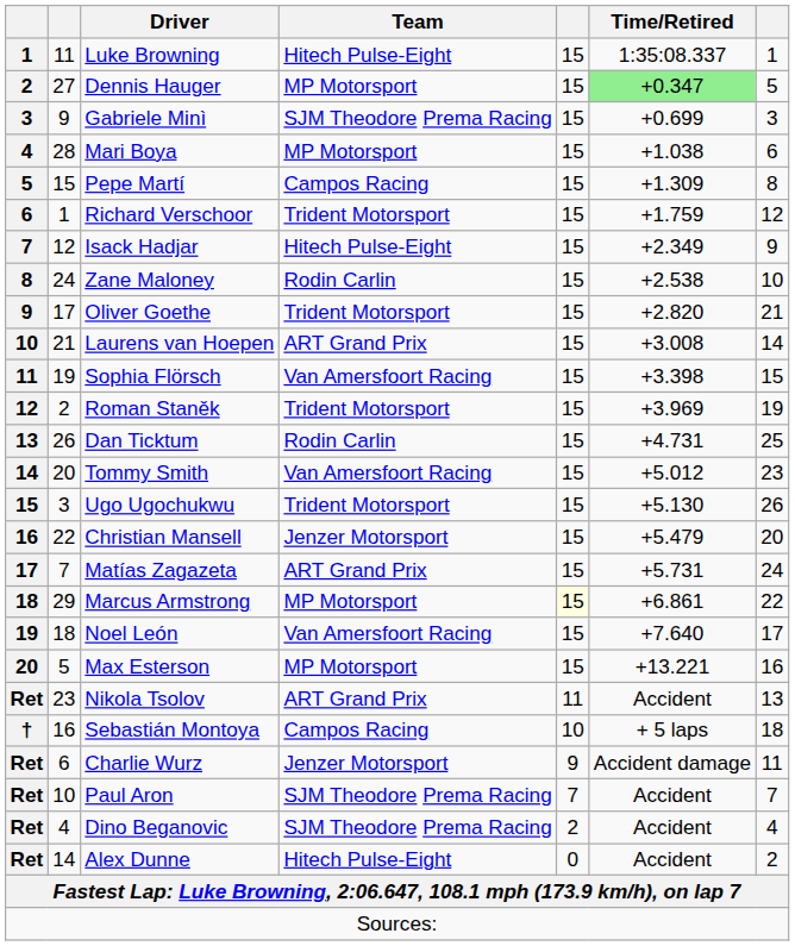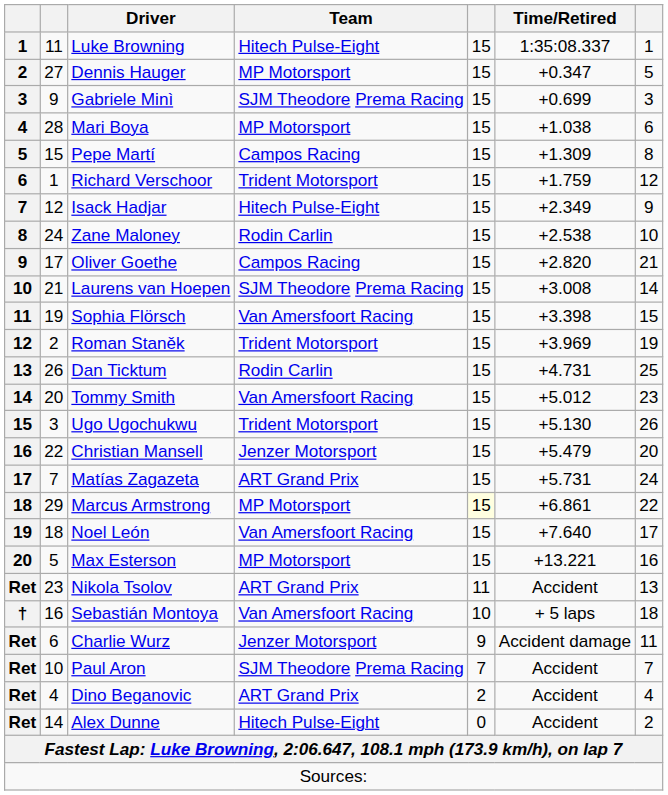 <table class="wikitable" style="font-size:90%;">
 <tr>
 <th scope="col"></th>
 <th scope="col"></th>
 <th scope="col">Driver</th>
 <th scope="col">Team</th>
 <th scope="col"></th>
 <th scope="col">Time/Retired</th>
 <th scope="col"></th>
 </tr>
 <tr>
 <th scope="row">1</th>
 <td align="center">11</td>
 <td> <a href='#'>Luke Browning</a></td>
 <td><a href='#'>Hitech Pulse-Eight</a></td>
 <td align="center">15</td>
 <td align="center">1:35:08.337</td>
 <td align="center">1</td>
 </tr>
 <tr>
 <th scope="row">2</th>
 <td align="center">27</td>
 <td> <a href='#'>Dennis Hauger</a></td>
 <td><a href='#'>MP Motorsport</a></td>
 <td align="center">15</td>
-<td align="center" style="background: lightgreen;">+0.347</td>
+<td align="center">+0.347</td>
 <td align="center">5</td>
 </tr>
 <tr>
 <th scope="row">3</th>
 <td align="center">9</td>
 <td> <a href='#'>Gabriele Minì</a></td>
 <td><a href='#'>SJM Theodore</a> <a href='#'>Prema Racing</a></td>
 <td align="center">15</td>
 <td align="center">+0.699</td>
 <td align="center">3</td>
 </tr>
 <tr>
 <th scope="row">4</th>
 <td align="center">28</td>
 <td> <a href='#'>Mari Boya</a></td>
 <td><a href='#'>MP Motorsport</a></td>
 <td align="center">15</td>
 <td align="center">+1.038</td>
 <td align="center">6</td>
 </tr>
 <tr>
 <th scope="row">5</th>
 <td align="center">15</td>
 <td> <a href='#'>Pepe Martí</a></td>
 <td><a href='#'>Campos Racing</a></td>
 <td align="center">15</td>
 <td align="center">+1.309</td>
 <td align="center">8</td>
 </tr>
 <tr>
 <th scope="row">6</th>
 <td align="center">1</td>
 <td> <a href='#'>Richard Verschoor</a></td>
 <td><a href='#'>Trident Motorsport</a></td>
 <td align="center">15</td>
 <td align="center">+1.759</td>
 <td align="center">12</td>
 </tr>
 <tr>
 <th scope="row">7</th>
 <td align="center">12</td>
 <td> <a href='#'>Isack Hadjar</a></td>
 <td><a href='#'>Hitech Pulse-Eight</a></td>
 <td align="center">15</td>
 <td align="center">+2.349</td>
 <td align="center">9</td>
 </tr>
 <tr>
 <th scope="row">8</th>
 <td align="center">24</td>
 <td> <a href='#'>Zane Maloney</a></td>
 <td><a href='#'>Rodin Carlin</a></td>
 <td align="center">15</td>
 <td align="center">+2.538</td>
 <td align="center">10</td>
 </tr>
 <tr>
 <th scope="row">9</th>
 <td align="center">17</td>
 <td> <a href='#'>Oliver Goethe</a></td>
-<td><a href='#'>Trident Motorsport</a></td>
+<td><a href='#'>Campos Racing</a></td>
 <td align="center">15</td>
 <td align="center">+2.820</td>
 <td align="center">21</td>
 </tr>
 <tr>
 <th scope="row">10</th>
 <td align="center">21</td>
 <td> <a href='#'>Laurens van Hoepen</a></td>
-<td><a href='#'>ART Grand Prix</a></td>
+<td><a href='#'>SJM Theodore</a> <a href='#'>Prema Racing</a></td>
 <td align="center">15</td>
 <td align="center">+3.008</td>
 <td align="center">14</td>
 </tr>
 <tr>
 <th scope="row">11</th>
 <td align="center">19</td>
 <td> <a href='#'>Sophia Flörsch</a></td>
 <td><a href='#'>Van Amersfoort Racing</a></td>
 <td align="center">15</td>
 <td align="center">+3.398</td>
 <td align="center">15</td>
 </tr>
 <tr>
 <th scope="row">12</th>
 <td align="center">2</td>
 <td> <a href='#'>Roman Staněk</a></td>
 <td><a href='#'>Trident Motorsport</a></td>
 <td align="center">15</td>
 <td align="center">+3.969</td>
 <td align="center">19</td>
 </tr>
 <tr>
 <th scope="row">13</th>
 <td align="center">26</td>
 <td> <a href='#'>Dan Ticktum</a></td>
 <td><a href='#'>Rodin Carlin</a></td>
 <td align="center">15</td>
 <td align="center">+4.731</td>
 <td align="center">25</td>
 </tr>
 <tr>
 <th scope="row">14</th>
 <td align="center">20</td>
 <td> <a href='#'>Tommy Smith</a></td>
 <td><a href='#'>Van Amersfoort Racing</a></td>
 <td align="center">15</td>
 <td align="center">+5.012</td>
 <td align="center">23</td>
 </tr>
 <tr>
 <th scope="row">15</th>
 <td align="center">3</td>
 <td> <a href='#'>Ugo Ugochukwu</a></td>
 <td><a href='#'>Trident Motorsport</a></td>
 <td align="center">15</td>
 <td align="center">+5.130</td>
 <td align="center">26</td>
 </tr>
 <tr>
 <th scope="row">16</th>
 <td align="center">22</td>
 <td> <a href='#'>Christian Mansell</a></td>
 <td><a href='#'>Jenzer Motorsport</a></td>
 <td align="center">15</td>
 <td align="center">+5.479</td>
 <td align="center">20</td>
 </tr>
 <tr>
 <th scope="row">17</th>
 <td align="center">7</td>
 <td> <a href='#'>Matías Zagazeta</a></td>
 <td><a href='#'>ART Grand Prix</a></td>
 <td align="center">15</td>
 <td align="center">+5.731</td>
 <td align="center">24</td>
 </tr>
 <tr>
 <th scope="row">18</th>
 <td align="center">29</td>
 <td> <a href='#'>Marcus Armstrong</a></td>
 <td><a href='#'>MP Motorsport</a></td>
 <td align="center" style="background: lightyellow;">15</td>
 <td align="center">+6.861</td>
 <td align="center">22</td>
 </tr>
 <tr>
 <th scope="row">19</th>
 <td align="center">18</td>
 <td> <a href='#'>Noel León</a></td>
 <td><a href='#'>Van Amersfoort Racing</a></td>
 <td align="center">15</td>
 <td align="center">+7.640</td>
 <td align="center">17</td>
 </tr>
 <tr>
 <th scope="row">20</th>
 <td align="center">5</td>
 <td> <a href='#'>Max Esterson</a></td>
 <td><a href='#'>MP Motorsport</a></td>
 <td align="center">15</td>
 <td align="center">+13.221</td>
 <td align="center">16</td>
 </tr>
 <tr>
 <th scope="row">Ret</th>
 <td align="center">23</td>
 <td> <a href='#'>Nikola Tsolov</a></td>
 <td><a href='#'>ART Grand Prix</a></td>
 <td align="center">11</td>
 <td align="center">Accident</td>
 <td align="center">13</td>
 </tr>
 <tr>
 <th scope="row">†</th>
 <td align="center">16</td>
 <td> <a href='#'>Sebastián Montoya</a></td>
-<td><a href='#'>Campos Racing</a></td>
+<td><a href='#'>Van Amersfoort Racing</a></td>
 <td align="center">10</td>
 <td align="center">+ 5 laps</td>
 <td align="center">18</td>
 </tr>
 <tr>
 <th scope="row">Ret</th>
 <td align="center">6</td>
 <td> <a href='#'>Charlie Wurz</a></td>
 <td><a href='#'>Jenzer Motorsport</a></td>
 <td align="center">9</td>
 <td align="center">Accident damage</td>
 <td align="center">11</td>
 </tr>
 <tr>
 <th scope="row">Ret</th>
 <td align="center">10</td>
 <td> <a href='#'>Paul Aron</a></td>
 <td><a href='#'>SJM Theodore</a> <a href='#'>Prema Racing</a></td>
 <td align="center">7</td>
 <td align="center">Accident</td>
 <td align="center">7</td>
 </tr>
 <tr>
 <th scope="row">Ret</th>
 <td align="center">4</td>
 <td> <a href='#'>Dino Beganovic</a></td>
-<td><a href='#'>SJM Theodore</a> <a href='#'>Prema Racing</a></td>
+<td><a href='#'>ART Grand Prix</a></td>
 <td align="center">2</td>
 <td align="center">Accident</td>
 <td align="center">4</td>
 </tr>
 <tr>
 <th scope="row">Ret</th>
 <td align="center">14</td>
 <td> <a href='#'>Alex Dunne</a></td>
 <td><a href='#'>Hitech Pulse-Eight</a></td>
 <td align="center">0</td>
 <td align="center">Accident</td>
 <td align="center">2</td>
 </tr>
 <tr>
 <th colspan="7"><strong><em>Fastest Lap: <a href='#'>Luke Browning</a>, 2:06.647, 108.1 mph (173.9 km/h), on lap 7</em></strong></th>
 </tr>
 <tr>
 <td colspan="7" align="center">Sources: </td>
 </tr>
 </table>
